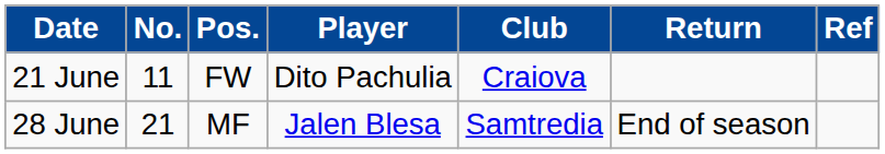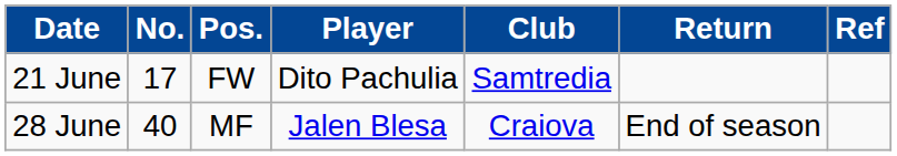 <table class="wikitable plainrowheaders sortable" sortable" style="text-align:center">
 <tr>
 <th scope="col" style="background-color:#034694;color:white">Date</th>
 <th scope="col" style="background-color:#034694;color:white">No.</th>
 <th scope="col" style="background-color:#034694;color:white">Pos.</th>
 <th scope="col" style="background-color:#034694;color:white">Player</th>
 <th scope="col" style="background-color:#034694;color:white">Club</th>
 <th scope="col" style="background-color:#034694;color:white">Return</th>
 <th scope="col" class="unsortable" style="background-color:#034694;color:white">Ref</th>
 </tr>
 <tr>
 <td>21 June</td>
-<td>11</td>
+<td>17</td>
 <td>FW</td>
 <td align=left> Dito Pachulia</td>
-<td> <a href='#'>Craiova</a></td>
+<td align=left> <a href='#'>Samtredia</a></td>
 <td></td>
 <td></td>
 </tr>
 <tr>
 <td>28 June</td>
-<td>21</td>
+<td>40</td>
 <td>MF</td>
 <td> <a href='#'>Jalen Blesa</a></td>
-<td align=left> <a href='#'>Samtredia</a></td>
+<td> <a href='#'>Craiova</a></td>
 <td>End of season</td>
 <td></td>
 </tr>
 </table>
